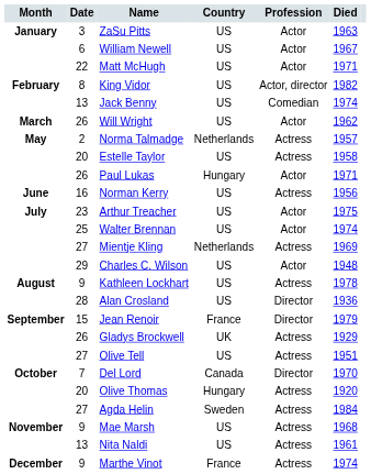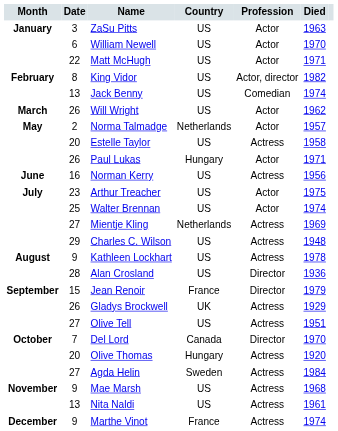 <table cellspacing="0" cellpadding="4" border="0">
 <tr style="background:#dae3e7; text-align:center;">
 <td><strong>Month</strong></td>
 <td><strong>Date</strong></td>
 <td><strong>Name</strong></td>
 <td><strong>Country</strong></td>
 <td><strong>Profession</strong></td>
 <td><strong>Died</strong></td>
 <td></td>
 </tr>
 <tr valign="top">
 <td rowspan=3 style="text-align:center; vertical-align:top;"><strong>January</strong></td>
 <td style="text-align:center;">3</td>
 <td><a href='#'>ZaSu Pitts</a></td>
 <td style="text-align:center;">US</td>
 <td style="text-align:center;">Actor</td>
 <td><a href='#'>1963</a></td>
 <td></td>
 </tr>
 <tr>
 <td style="text-align:center;">6</td>
 <td><a href='#'>William Newell</a></td>
 <td style="text-align:center;">US</td>
 <td style="text-align:center;">Actor</td>
-<td><a href='#'>1967</a></td>
+<td><a href='#'>1970</a></td>
 <td></td>
 </tr>
 <tr>
 <td style="text-align:center;">22</td>
 <td><a href='#'>Matt McHugh</a></td>
 <td style="text-align:center;">US</td>
 <td style="text-align:center;">Actor</td>
 <td><a href='#'>1971</a></td>
 <td></td>
 </tr>
 <tr>
 <td rowspan=2 style="text-align:center; vertical-align:top;"><strong>February</strong></td>
 <td style="text-align:center;">8</td>
 <td><a href='#'>King Vidor</a></td>
 <td style="text-align:center;">US</td>
 <td style="text-align:center;">Actor, director</td>
 <td><a href='#'>1982</a></td>
 <td></td>
 </tr>
 <tr>
 <td style="text-align:center;">13</td>
 <td><a href='#'>Jack Benny</a></td>
 <td style="text-align:center;">US</td>
 <td style="text-align:center;">Comedian</td>
 <td><a href='#'>1974</a></td>
 <td></td>
 </tr>
 <tr>
 <td rowspan=1 style="text-align:center; vertical-align:top;"><strong>March</strong></td>
 <td style="text-align:center;">26</td>
 <td><a href='#'>Will Wright</a></td>
 <td style="text-align:center;">US</td>
 <td style="text-align:center;">Actor</td>
 <td><a href='#'>1962</a></td>
 <td></td>
 </tr>
 <tr>
 <td rowspan=3 style="text-align:center; vertical-align:top;"><strong>May</strong></td>
 <td style="text-align:center;">2</td>
 <td><a href='#'>Norma Talmadge</a></td>
 <td style="text-align:center;">Netherlands</td>
-<td style="text-align:center;">Actress</td>
+<td style="text-align:center;">Actor</td>
 <td><a href='#'>1957</a></td>
 <td></td>
 </tr>
 <tr>
 <td style="text-align:center;">20</td>
 <td><a href='#'>Estelle Taylor</a></td>
 <td style="text-align:center;">US</td>
 <td style="text-align:center;">Actress</td>
 <td><a href='#'>1958</a></td>
 <td></td>
 </tr>
 <tr>
 <td style="text-align:center;">26</td>
 <td><a href='#'>Paul Lukas</a></td>
 <td style="text-align:center;">Hungary</td>
 <td style="text-align:center;">Actor</td>
 <td><a href='#'>1971</a></td>
 <td></td>
 </tr>
 <tr>
 <td rowspan=1 style="text-align:center; vertical-align:top;"><strong>June</strong></td>
 <td style="text-align:center;">16</td>
 <td><a href='#'>Norman Kerry</a></td>
 <td style="text-align:center;">US</td>
 <td style="text-align:center;">Actress</td>
 <td><a href='#'>1956</a></td>
 <td></td>
 </tr>
 <tr>
 <td rowspan=4 style="text-align:center; vertical-align:top;"><strong>July</strong></td>
 <td style="text-align:center;">23</td>
 <td><a href='#'>Arthur Treacher</a></td>
 <td style="text-align:center;">US</td>
 <td style="text-align:center;">Actor</td>
 <td><a href='#'>1975</a></td>
 <td></td>
 </tr>
 <tr>
 <td style="text-align:center;">25</td>
 <td><a href='#'>Walter Brennan</a></td>
 <td style="text-align:center;">US</td>
 <td style="text-align:center;">Actor</td>
 <td><a href='#'>1974</a></td>
 <td></td>
 </tr>
 <tr>
 <td style="text-align:center;">27</td>
 <td><a href='#'>Mientje Kling</a></td>
 <td style="text-align:center;">Netherlands</td>
 <td style="text-align:center;">Actress</td>
 <td><a href='#'>1969</a></td>
 <td></td>
 </tr>
 <tr>
 <td style="text-align:center;">29</td>
 <td><a href='#'>Charles C. Wilson</a></td>
 <td style="text-align:center;">US</td>
-<td style="text-align:center;">Actor</td>
+<td style="text-align:center;">Actress</td>
 <td><a href='#'>1948</a></td>
 <td></td>
 </tr>
 <tr>
 <td rowspan=2 style="text-align:center; vertical-align:top;"><strong>August</strong></td>
 <td style="text-align:center;">9</td>
 <td><a href='#'>Kathleen Lockhart</a></td>
 <td style="text-align:center;">US</td>
 <td style="text-align:center;">Actress</td>
 <td><a href='#'>1978</a></td>
 <td></td>
 </tr>
 <tr>
 <td style="text-align:center;">28</td>
 <td><a href='#'>Alan Crosland</a></td>
 <td style="text-align:center;">US</td>
 <td style="text-align:center;">Director</td>
 <td><a href='#'>1936</a></td>
 <td></td>
 </tr>
 <tr>
 <td rowspan=3 style="text-align:center; vertical-align:top;"><strong>September</strong></td>
 <td style="text-align:center;">15</td>
 <td><a href='#'>Jean Renoir</a></td>
 <td style="text-align:center;">France</td>
 <td style="text-align:center;">Director</td>
 <td><a href='#'>1979</a></td>
 <td></td>
 </tr>
 <tr>
 <td style="text-align:center;">26</td>
 <td><a href='#'>Gladys Brockwell</a></td>
 <td style="text-align:center;">UK</td>
 <td style="text-align:center;">Actress</td>
 <td><a href='#'>1929</a></td>
 <td></td>
 </tr>
 <tr>
 <td style="text-align:center;">27</td>
 <td><a href='#'>Olive Tell</a></td>
 <td style="text-align:center;">US</td>
 <td style="text-align:center;">Actress</td>
 <td><a href='#'>1951</a></td>
 <td></td>
 </tr>
 <tr>
 <td rowspan=3 style="text-align:center; vertical-align:top;"><strong>October</strong></td>
 <td style="text-align:center;">7</td>
 <td><a href='#'>Del Lord</a></td>
 <td style="text-align:center;">Canada</td>
 <td style="text-align:center;">Director</td>
 <td><a href='#'>1970</a></td>
 <td></td>
 </tr>
 <tr>
 <td style="text-align:center;">20</td>
 <td><a href='#'>Olive Thomas</a></td>
 <td style="text-align:center;">Hungary</td>
 <td style="text-align:center;">Actress</td>
 <td><a href='#'>1920</a></td>
 <td></td>
 </tr>
 <tr>
 <td style="text-align:center;">27</td>
 <td><a href='#'>Agda Helin</a></td>
 <td style="text-align:center;">Sweden</td>
 <td style="text-align:center;">Actress</td>
 <td><a href='#'>1984</a></td>
 <td></td>
 </tr>
 <tr>
 <td rowspan=2 style="text-align:center; vertical-align:top;"><strong>November</strong></td>
 <td style="text-align:center;">9</td>
 <td><a href='#'>Mae Marsh</a></td>
 <td style="text-align:center;">US</td>
 <td style="text-align:center;">Actress</td>
 <td><a href='#'>1968</a></td>
 <td></td>
 </tr>
 <tr>
 <td style="text-align:center;">13</td>
 <td><a href='#'>Nita Naldi</a></td>
 <td style="text-align:center;">US</td>
 <td style="text-align:center;">Actress</td>
 <td><a href='#'>1961</a></td>
 <td></td>
 </tr>
 <tr>
 <td rowspan=1 style="text-align:center; vertical-align:top;"><strong>December</strong></td>
 <td style="text-align:center;">9</td>
 <td><a href='#'>Marthe Vinot</a></td>
 <td style="text-align:center;">France</td>
 <td style="text-align:center;">Actress</td>
 <td><a href='#'>1974</a></td>
 <td></td>
 </tr>
 <tr>
 </tr>
 </table>
